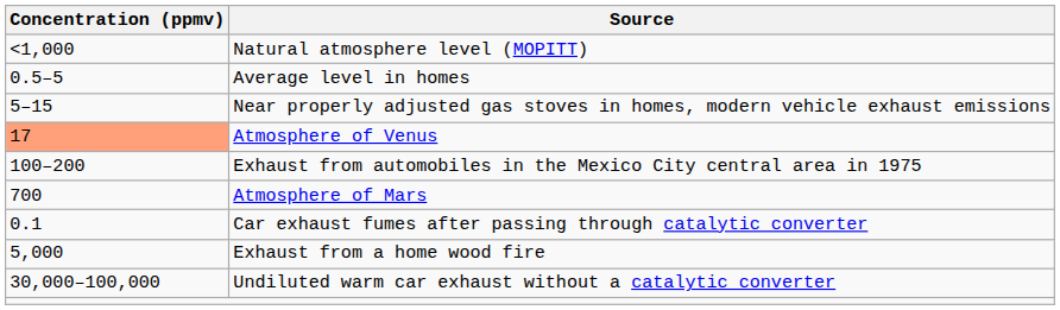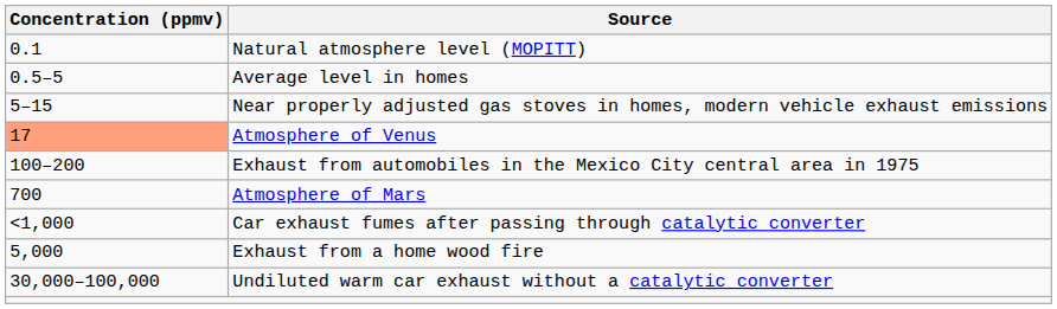 <table class="wikitable">
 <tr>
 <th>Concentration (ppmv)</th>
 <th>Source</th>
 </tr>
 <tr>
-<td><1,000</td>
+<td>0.1</td>
 <td>Natural atmosphere level (<a href='#'>MOPITT</a>)</td>
 </tr>
 <tr>
 <td>0.5–5</td>
 <td>Average level in homes</td>
 </tr>
 <tr>
 <td>5–15</td>
 <td>Near properly adjusted gas stoves in homes, modern vehicle exhaust emissions</td>
 </tr>
 <tr>
 <td style="background: lightsalmon;">17</td>
 <td><a href='#'>Atmosphere of Venus</a></td>
 </tr>
 <tr>
 <td>100–200</td>
 <td>Exhaust from automobiles in the Mexico City central area in 1975</td>
 </tr>
 <tr>
 <td>700</td>
 <td><a href='#'>Atmosphere of Mars</a></td>
 </tr>
 <tr>
-<td>0.1</td>
+<td><1,000</td>
 <td>Car exhaust fumes after passing through <a href='#'>catalytic converter</a></td>
 </tr>
 <tr>
 <td>5,000</td>
 <td>Exhaust from a home wood fire</td>
 </tr>
 <tr>
 <td>30,000–100,000</td>
 <td>Undiluted warm car exhaust without a <a href='#'>catalytic converter</a></td>
 </tr>
 <tr>
 <td colspan="2" style="font-size: 85%"></td>
 </tr>
 </table>
